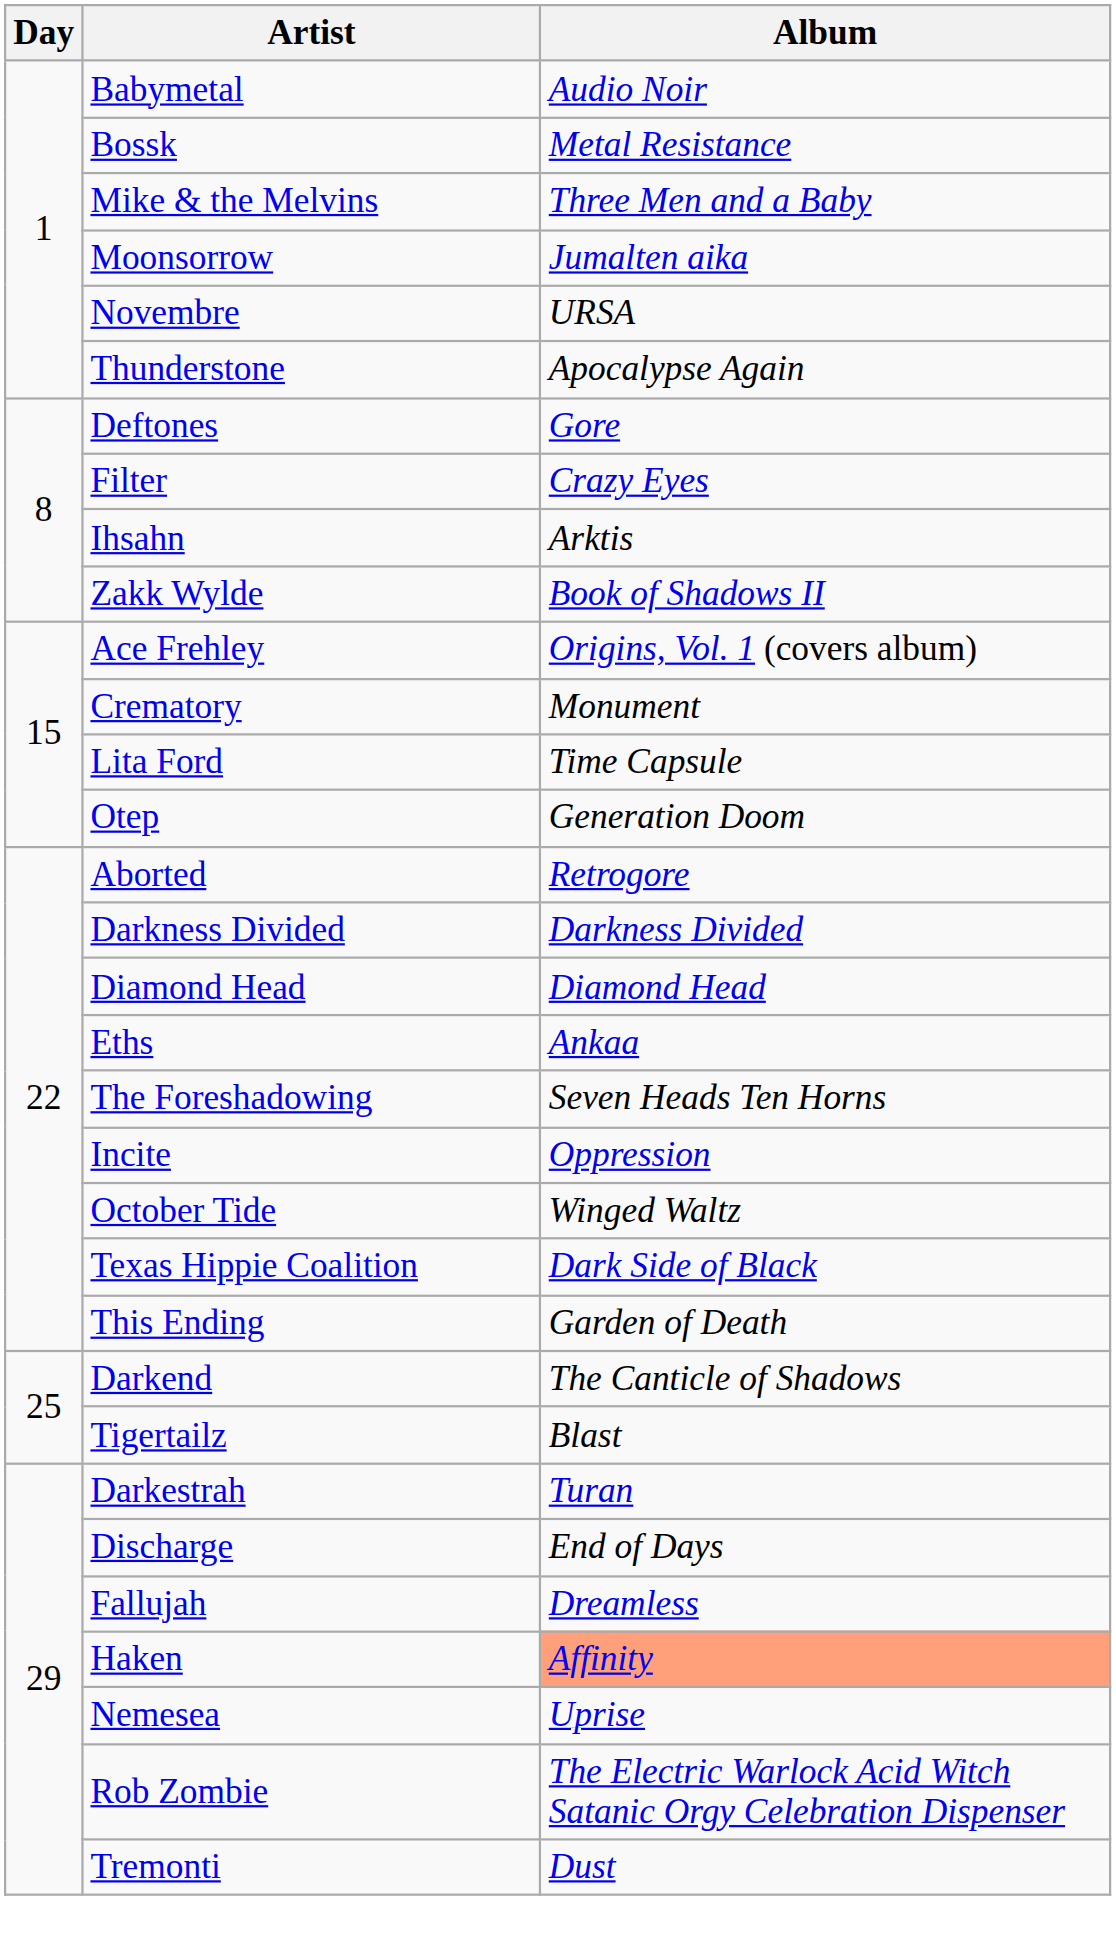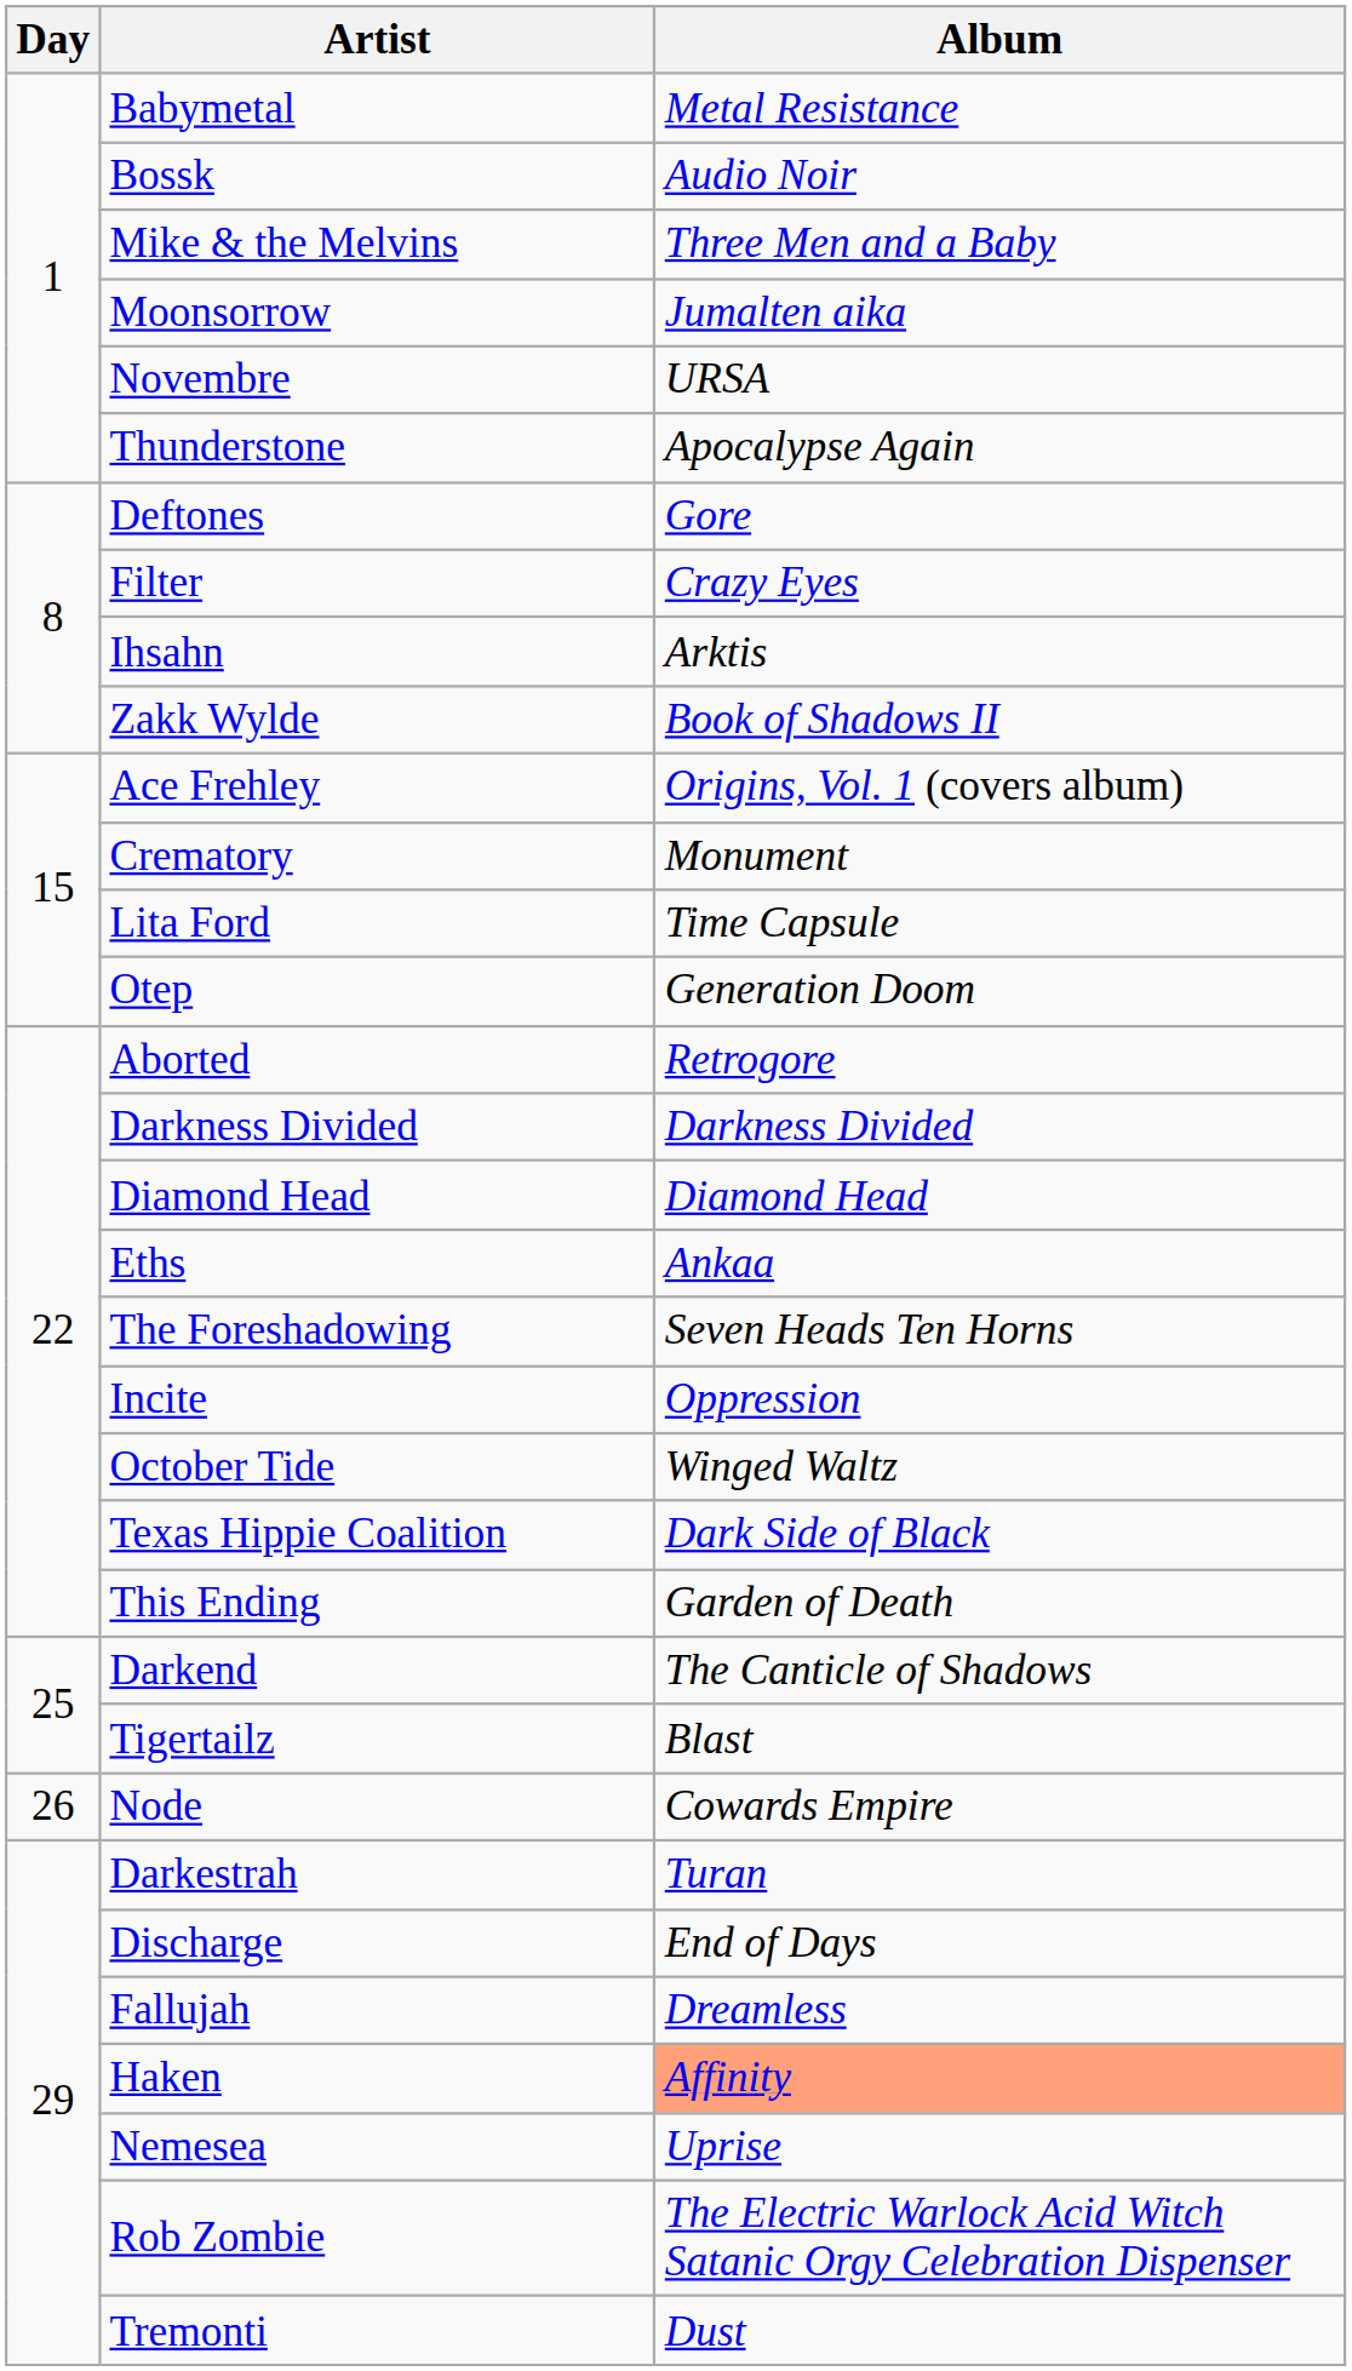 <table class="wikitable">
 <tr>
 <th style="width:20px;">Day</th>
 <th style="width:200px;">Artist</th>
 <th style="width:250px;">Album</th>
 </tr>
 <tr>
 <td style="text-align:center;" rowspan="6">1</td>
 <td><a href='#'>Babymetal</a></td>
-<td><em><a href='#'>Audio Noir</a></em></td>
+<td><em><a href='#'>Metal Resistance</a></em></td>
 </tr>
 <tr>
 <td><a href='#'>Bossk</a></td>
-<td><em><a href='#'>Metal Resistance</a></em></td>
+<td><em><a href='#'>Audio Noir</a></em></td>
 </tr>
 <tr>
 <td><a href='#'>Mike & the Melvins</a></td>
 <td><em><a href='#'>Three Men and a Baby</a></em></td>
 </tr>
 <tr>
 <td><a href='#'>Moonsorrow</a></td>
 <td><em><a href='#'>Jumalten aika</a></em></td>
 </tr>
 <tr>
 <td><a href='#'>Novembre</a></td>
 <td><em>URSA</em></td>
 </tr>
 <tr>
 <td><a href='#'>Thunderstone</a></td>
 <td><em>Apocalypse Again</em></td>
 </tr>
 <tr>
 <td style="text-align:center;" rowspan="4">8</td>
 <td><a href='#'>Deftones</a></td>
 <td><em><a href='#'>Gore</a></em></td>
 </tr>
 <tr>
 <td><a href='#'>Filter</a></td>
 <td><em><a href='#'>Crazy Eyes</a></em></td>
 </tr>
 <tr>
 <td><a href='#'>Ihsahn</a></td>
 <td><em>Arktis</em></td>
 </tr>
 <tr>
 <td><a href='#'>Zakk Wylde</a></td>
 <td><em><a href='#'>Book of Shadows II</a></em></td>
 </tr>
 <tr>
 <td style="text-align:center;" rowspan="4">15</td>
 <td><a href='#'>Ace Frehley</a></td>
 <td><em><a href='#'>Origins, Vol. 1</a></em> (covers album)</td>
 </tr>
 <tr>
 <td><a href='#'>Crematory</a></td>
 <td><em>Monument</em></td>
 </tr>
 <tr>
 <td><a href='#'>Lita Ford</a></td>
 <td><em>Time Capsule</em></td>
 </tr>
 <tr>
 <td><a href='#'>Otep</a></td>
 <td><em>Generation Doom</em></td>
 </tr>
 <tr>
 <td style="text-align:center;" rowspan="9">22</td>
 <td><a href='#'>Aborted</a></td>
 <td><em><a href='#'>Retrogore</a></em></td>
 </tr>
 <tr>
 <td><a href='#'>Darkness Divided</a></td>
 <td><em><a href='#'>Darkness Divided</a></em></td>
 </tr>
 <tr>
 <td><a href='#'>Diamond Head</a></td>
 <td><em><a href='#'>Diamond Head</a></em></td>
 </tr>
 <tr>
 <td><a href='#'>Eths</a></td>
 <td><em><a href='#'>Ankaa</a></em></td>
 </tr>
 <tr>
 <td><a href='#'>The Foreshadowing</a></td>
 <td><em>Seven Heads Ten Horns</em></td>
 </tr>
 <tr>
 <td><a href='#'>Incite</a></td>
 <td><em><a href='#'>Oppression</a></em></td>
 </tr>
 <tr>
 <td><a href='#'>October Tide</a></td>
 <td><em>Winged Waltz</em></td>
 </tr>
 <tr>
 <td><a href='#'>Texas Hippie Coalition</a></td>
 <td><em><a href='#'>Dark Side of Black</a></em></td>
 </tr>
 <tr>
 <td><a href='#'>This Ending</a></td>
 <td><em>Garden of Death</em></td>
 </tr>
 <tr>
 <td style="text-align:center;" rowspan="2">25</td>
 <td><a href='#'>Darkend</a></td>
 <td><em>The Canticle of Shadows</em></td>
 </tr>
 <tr>
 <td><a href='#'>Tigertailz</a></td>
 <td><em>Blast</em></td>
 </tr>
 <tr>
+<td style="text-align:center;">26</td>
+<td><a href='#'>Node</a></td>
+<td><em>Cowards Empire</em></td>
+</tr>
+<tr>
 <td rowspan="7" style="text-align:center;">29</td>
 <td><a href='#'>Darkestrah</a></td>
 <td><em><a href='#'>Turan</a></em></td>
 </tr>
 <tr>
 <td><a href='#'>Discharge</a></td>
 <td><em>End of Days</em></td>
 </tr>
 <tr>
 <td><a href='#'>Fallujah</a></td>
 <td><em><a href='#'>Dreamless</a></em></td>
 </tr>
 <tr>
 <td><a href='#'>Haken</a></td>
 <td style="background: lightsalmon;"><em><a href='#'>Affinity</a></em></td>
 </tr>
 <tr>
 <td><a href='#'>Nemesea</a></td>
 <td><em><a href='#'>Uprise</a></em></td>
 </tr>
 <tr>
 <td><a href='#'>Rob Zombie</a></td>
 <td><em><a href='#'>The Electric Warlock Acid Witch Satanic Orgy Celebration Dispenser</a></em></td>
 </tr>
 <tr>
 <td><a href='#'>Tremonti</a></td>
 <td><em><a href='#'>Dust</a></em></td>
 </tr>
 </table>
